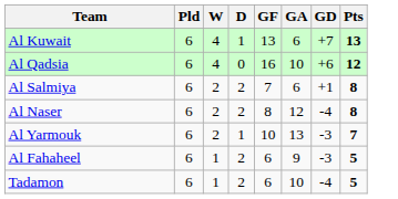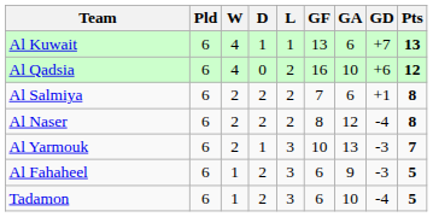 <table class="wikitable" style="text-align: center;">
 <tr>
 <th width="175">Team</th>
 <th width="20">Pld</th>
 <th width="20">W</th>
 <th width="20">D</th>
+<th width="20">L</th>
 <th width="20">GF</th>
 <th width="20">GA</th>
 <th width="20">GD</th>
 <th width="20">Pts</th>
 </tr>
 <tr bgcolor=#ccffcc>
 <td align=left> <a href='#'>Al Kuwait</a></td>
 <td>6</td>
 <td>4</td>
+<td>1</td>
 <td>1</td>
 <td>13</td>
 <td>6</td>
 <td>+7</td>
 <td><strong>13</strong></td>
 </tr>
 <tr bgcolor=#ccffcc>
 <td align=left> <a href='#'>Al Qadsia</a></td>
 <td>6</td>
 <td>4</td>
 <td>0</td>
+<td>2</td>
 <td>16</td>
 <td>10</td>
 <td>+6</td>
 <td><strong>12</strong></td>
 </tr>
 <tr>
 <td align=left> <a href='#'>Al Salmiya</a></td>
 <td>6</td>
+<td>2</td>
 <td>2</td>
 <td>2</td>
 <td>7</td>
 <td>6</td>
 <td>+1</td>
 <td><strong>8</strong></td>
 </tr>
 <tr>
 <td align=left> <a href='#'>Al Naser</a></td>
 <td>6</td>
 <td>2</td>
 <td>2</td>
+<td>2</td>
 <td>8</td>
 <td>12</td>
 <td>-4</td>
 <td><strong>8</strong></td>
 </tr>
 <tr>
 <td align=left> <a href='#'>Al Yarmouk</a></td>
 <td>6</td>
 <td>2</td>
 <td>1</td>
+<td>3</td>
 <td>10</td>
 <td>13</td>
 <td>-3</td>
 <td><strong>7</strong></td>
 </tr>
 <tr>
 <td align=left> <a href='#'>Al Fahaheel</a></td>
 <td>6</td>
 <td>1</td>
 <td>2</td>
+<td>3</td>
 <td>6</td>
 <td>9</td>
 <td>-3</td>
 <td><strong>5</strong></td>
 </tr>
 <tr>
 <td align=left> <a href='#'>Tadamon</a></td>
 <td>6</td>
 <td>1</td>
 <td>2</td>
+<td>3</td>
 <td>6</td>
 <td>10</td>
 <td>-4</td>
 <td><strong>5</strong></td>
 </tr>
 </table>
